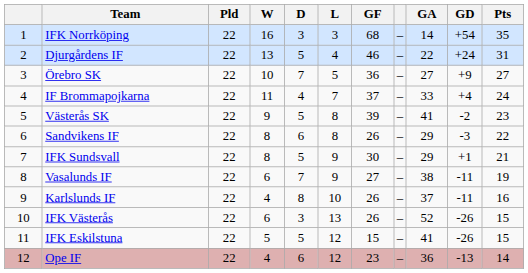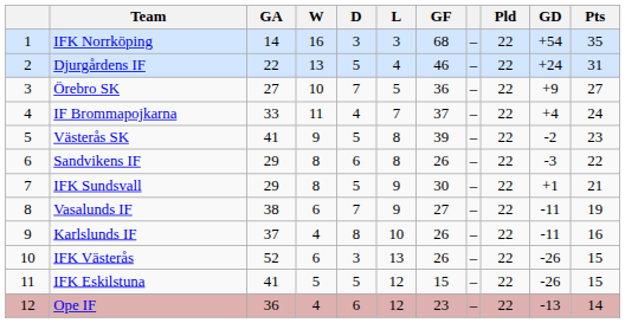 <table class="wikitable" style="text-align: center">
 <tr>
 <th style="width: 40px;"></th>
 <th style="width: 200px;">Team</th>
-<th style="width: 45px;">Pld</th>
+<th style="width: 45px;">GA</th>
 <th style="width: 35px;">W</th>
 <th style="width: 35px;">D</th>
 <th style="width: 35px;">L</th>
 <th style="width: 45px;">GF</th>
 <th></th>
-<th style="width: 45px;">GA</th>
+<th style="width: 45px;">Pld</th>
 <th style="width: 35px;">GD</th>
 <th style="width: 45px;">Pts</th>
 </tr>
 <tr style="background: #d2e6ff">
 <td>1</td>
 <td style="text-align: left;"><a href='#'>IFK Norrköping</a></td>
-<td>22</td>
+<td>14</td>
 <td>16</td>
 <td>3</td>
 <td>3</td>
 <td>68</td>
 <td>–</td>
-<td>14</td>
+<td>22</td>
 <td>+54</td>
 <td>35</td>
 </tr>
 <tr style="background: #d2e6ff">
 <td>2</td>
 <td style="text-align: left;"><a href='#'>Djurgårdens IF</a></td>
 <td>22</td>
 <td>13</td>
 <td>5</td>
 <td>4</td>
 <td>46</td>
 <td>–</td>
 <td>22</td>
 <td>+24</td>
 <td>31</td>
 </tr>
 <tr>
 <td>3</td>
 <td style="text-align: left;"><a href='#'>Örebro SK</a></td>
-<td>22</td>
+<td>27</td>
 <td>10</td>
 <td>7</td>
 <td>5</td>
 <td>36</td>
 <td>–</td>
-<td>27</td>
+<td>22</td>
 <td>+9</td>
 <td>27</td>
 </tr>
 <tr>
 <td>4</td>
 <td style="text-align: left;"><a href='#'>IF Brommapojkarna</a></td>
-<td>22</td>
+<td>33</td>
 <td>11</td>
 <td>4</td>
 <td>7</td>
 <td>37</td>
 <td>–</td>
-<td>33</td>
+<td>22</td>
 <td>+4</td>
 <td>24</td>
 </tr>
 <tr>
 <td>5</td>
 <td style="text-align: left;"><a href='#'>Västerås SK</a></td>
-<td>22</td>
+<td>41</td>
 <td>9</td>
 <td>5</td>
 <td>8</td>
 <td>39</td>
 <td>–</td>
-<td>41</td>
+<td>22</td>
 <td>-2</td>
 <td>23</td>
 </tr>
 <tr>
 <td>6</td>
 <td style="text-align: left;"><a href='#'>Sandvikens IF</a></td>
-<td>22</td>
+<td>29</td>
 <td>8</td>
 <td>6</td>
 <td>8</td>
 <td>26</td>
 <td>–</td>
-<td>29</td>
+<td>22</td>
 <td>-3</td>
 <td>22</td>
 </tr>
 <tr>
 <td>7</td>
 <td style="text-align: left;"><a href='#'>IFK Sundsvall</a></td>
-<td>22</td>
+<td>29</td>
 <td>8</td>
 <td>5</td>
 <td>9</td>
 <td>30</td>
 <td>–</td>
-<td>29</td>
+<td>22</td>
 <td>+1</td>
 <td>21</td>
 </tr>
 <tr>
 <td>8</td>
 <td style="text-align: left;"><a href='#'>Vasalunds IF</a></td>
-<td>22</td>
+<td>38</td>
 <td>6</td>
 <td>7</td>
 <td>9</td>
 <td>27</td>
 <td>–</td>
-<td>38</td>
+<td>22</td>
 <td>-11</td>
 <td>19</td>
 </tr>
 <tr>
 <td>9</td>
 <td style="text-align: left;"><a href='#'>Karlslunds IF</a></td>
-<td>22</td>
+<td>37</td>
 <td>4</td>
 <td>8</td>
 <td>10</td>
 <td>26</td>
 <td>–</td>
-<td>37</td>
+<td>22</td>
 <td>-11</td>
 <td>16</td>
 </tr>
 <tr>
 <td>10</td>
 <td style="text-align: left;"><a href='#'>IFK Västerås</a></td>
-<td>22</td>
+<td>52</td>
 <td>6</td>
 <td>3</td>
 <td>13</td>
 <td>26</td>
 <td>–</td>
-<td>52</td>
+<td>22</td>
 <td>-26</td>
 <td>15</td>
 </tr>
 <tr>
 <td>11</td>
 <td style="text-align: left;"><a href='#'>IFK Eskilstuna</a></td>
-<td>22</td>
+<td>41</td>
 <td>5</td>
 <td>5</td>
 <td>12</td>
 <td>15</td>
 <td>–</td>
-<td>41</td>
+<td>22</td>
 <td>-26</td>
 <td>15</td>
 </tr>
 <tr style="background: #deb0b0">
 <td>12</td>
 <td style="text-align: left;"><a href='#'>Ope IF</a></td>
-<td>22</td>
+<td>36</td>
 <td>4</td>
 <td>6</td>
 <td>12</td>
 <td>23</td>
 <td>–</td>
-<td>36</td>
+<td>22</td>
 <td>-13</td>
 <td>14</td>
 </tr>
 </table>
